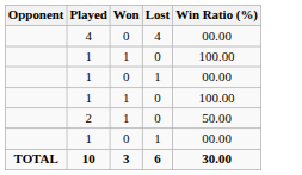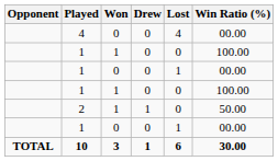 <table class="wikitable">
 <tr>
 <th>Opponent</th>
 <th>Played</th>
 <th>Won</th>
+<th>Drew</th>
 <th>Lost</th>
 <th>Win Ratio (%)</th>
 </tr>
 <tr align=center>
 <td align=left></td>
 <td>4</td>
+<td>0</td>
 <td>0</td>
 <td>4</td>
 <td>00.00</td>
 </tr>
 <tr align=center>
 <td align=left></td>
 <td>1</td>
 <td>1</td>
 <td>0</td>
+<td>0</td>
 <td>100.00</td>
 </tr>
 <tr align=center>
 <td align=left></td>
 <td>1</td>
+<td>0</td>
 <td>0</td>
 <td>1</td>
 <td>00.00</td>
 </tr>
 <tr align=center>
 <td align=left></td>
 <td>1</td>
 <td>1</td>
 <td>0</td>
+<td>0</td>
 <td>100.00</td>
 </tr>
 <tr align=center>
 <td align=left></td>
 <td>2</td>
+<td>1</td>
 <td>1</td>
 <td>0</td>
 <td>50.00</td>
 </tr>
 <tr align=center>
 <td align=left></td>
 <td>1</td>
 <td>0</td>
+<td>0</td>
 <td>1</td>
 <td>00.00</td>
 </tr>
 <tr align=center>
 <td><strong>TOTAL</strong></td>
 <td><strong>10</strong></td>
 <td><strong>3</strong></td>
+<td><strong>1</strong></td>
 <td><strong>6</strong></td>
 <td><strong>30.00</strong></td>
 </tr>
 </table>
